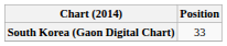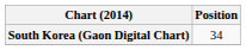 <table class="wikitable plainrowheaders" style="text-align:center">
 <tr>
 <th>Chart (2014)</th>
 <th>Position</th>
 </tr>
 <tr>
 <th scope="row">South Korea (Gaon Digital Chart)</th>
-<td align="center">33</td>
+<td align="center">34</td>
 </tr>
 <tr>
 </tr>
 </table>
